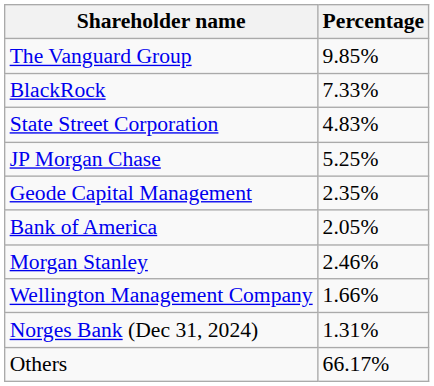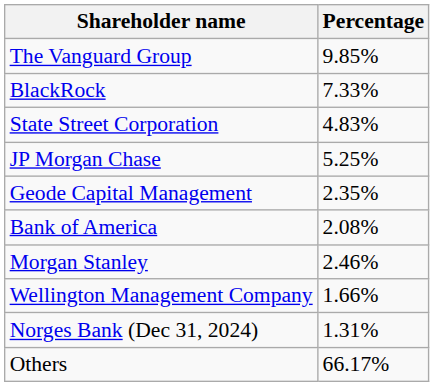 <table class="wikitable sortable">
 <tr>
 <th>Shareholder name</th>
 <th>Percentage</th>
 </tr>
 <tr>
 <td><a href='#'>The Vanguard Group</a></td>
 <td>9.85%</td>
 </tr>
 <tr>
 <td><a href='#'>BlackRock</a></td>
 <td>7.33%</td>
 </tr>
 <tr>
 <td><a href='#'>State Street Corporation</a></td>
 <td>4.83%</td>
 </tr>
 <tr>
 <td><a href='#'>JP Morgan Chase</a></td>
 <td>5.25%</td>
 </tr>
 <tr>
 <td><a href='#'>Geode Capital Management</a></td>
 <td>2.35%</td>
 </tr>
 <tr>
 <td><a href='#'>Bank of America</a></td>
-<td>2.05%</td>
+<td>2.08%</td>
 </tr>
 <tr>
 <td><a href='#'>Morgan Stanley</a></td>
 <td>2.46%</td>
 </tr>
 <tr>
 <td><a href='#'>Wellington Management Company</a></td>
 <td>1.66%</td>
 </tr>
 <tr>
 <td><a href='#'>Norges Bank</a> (Dec 31, 2024)</td>
 <td>1.31%</td>
 </tr>
 <tr>
 <td>Others</td>
 <td>66.17%</td>
 </tr>
 </table>
